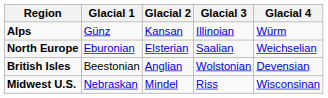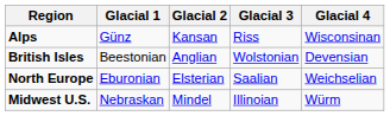 <table class="wikitable">
 <tr>
 <th>Region</th>
 <th>Glacial 1</th>
 <th>Glacial 2</th>
 <th>Glacial 3</th>
 <th>Glacial 4</th>
 </tr>
 <tr>
 <td><strong>Alps</strong></td>
 <td><a href='#'>Günz</a></td>
 <td><a href='#'>Kansan</a></td>
-<td><a href='#'>Illinoian</a></td>
-<td><a href='#'>Würm</a></td>
+<td><a href='#'>Riss</a></td>
+<td><a href='#'>Wisconsinan</a></td>
+</tr>
+<tr>
+<td><strong>British Isles</strong></td>
+<td>Beestonian</td>
+<td><a href='#'>Anglian</a></td>
+<td><a href='#'>Wolstonian</a></td>
+<td><a href='#'>Devensian</a></td>
 </tr>
 <tr>
 <td><strong>North Europe</strong></td>
 <td><a href='#'>Eburonian</a></td>
 <td><a href='#'>Elsterian</a></td>
 <td><a href='#'>Saalian</a></td>
 <td><a href='#'>Weichselian</a></td>
 </tr>
 <tr>
-<td><strong>British Isles</strong></td>
-<td>Beestonian</td>
-<td><a href='#'>Anglian</a></td>
-<td><a href='#'>Wolstonian</a></td>
-<td><a href='#'>Devensian</a></td>
-</tr>
-<tr>
 <td><strong>Midwest U.S.</strong></td>
 <td><a href='#'>Nebraskan</a></td>
 <td><a href='#'>Mindel</a></td>
-<td><a href='#'>Riss</a></td>
-<td><a href='#'>Wisconsinan</a></td>
+<td><a href='#'>Illinoian</a></td>
+<td><a href='#'>Würm</a></td>
 </tr>
 </table>
